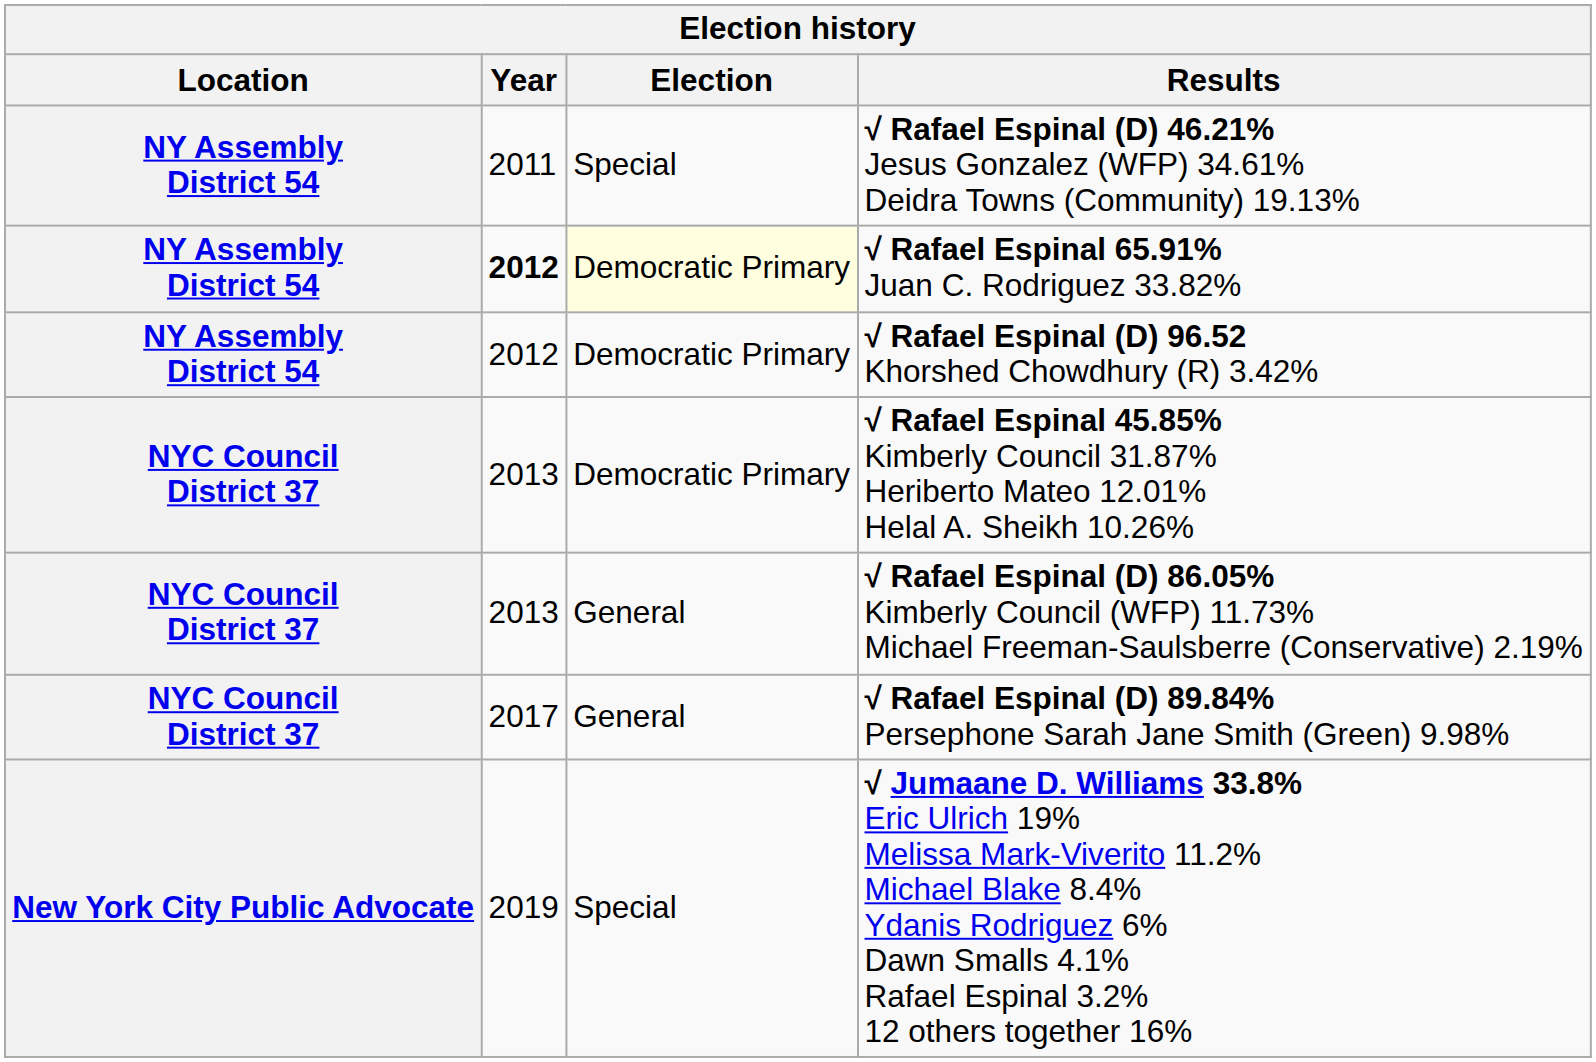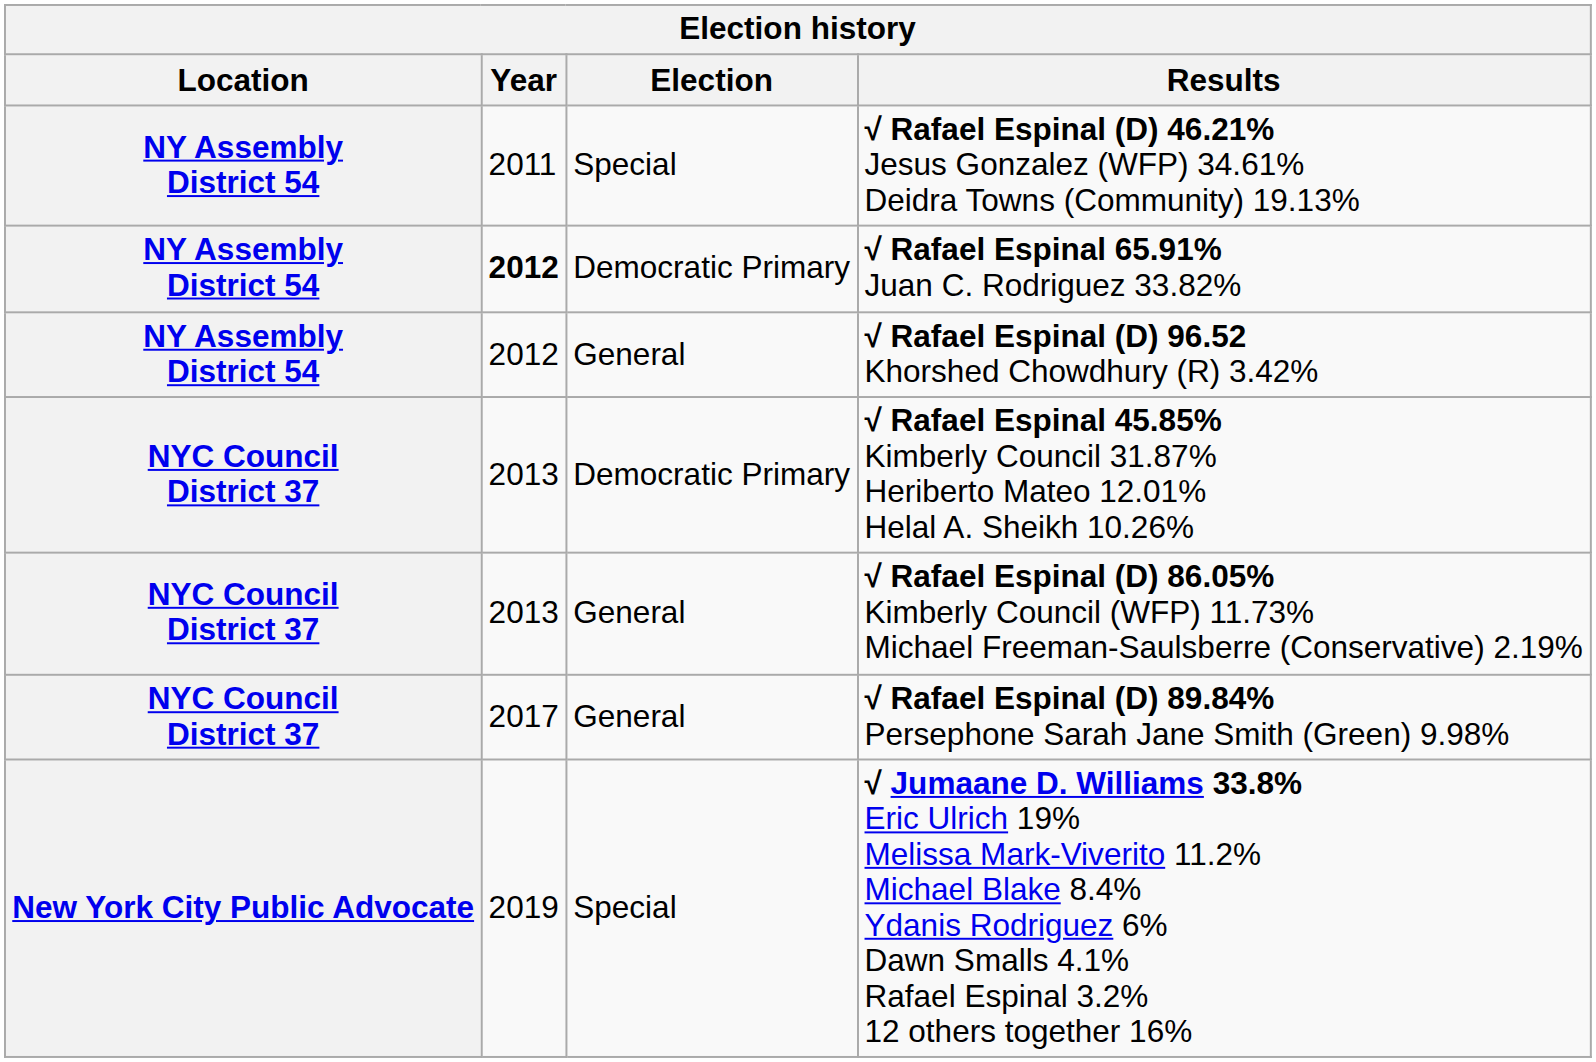 <table class="wikitable collapsible">
 <tr valign=bottom>
 <th colspan=4>Election history</th>
 </tr>
 <tr valign=bottom>
 <th>Location</th>
 <th>Year</th>
 <th>Election</th>
 <th>Results</th>
 </tr>
 <tr>
 <th><a href='#'>NY Assembly<br>District 54</a></th>
 <td>2011</td>
 <td>Special</td>
 <td><strong>√ Rafael Espinal (D) 46.21%</strong><br>Jesus Gonzalez (WFP) 34.61%<br>Deidra Towns (Community) 19.13%</td>
 </tr>
 <tr>
 <th><a href='#'>NY Assembly<br>District 54</a></th>
 <td><strong>2012</strong></td>
-<td style="background: lightyellow;">Democratic Primary</td>
+<td>Democratic Primary</td>
 <td><strong>√ Rafael Espinal 65.91%</strong><br>Juan C. Rodriguez 33.82%</td>
 </tr>
 <tr>
 <th><a href='#'>NY Assembly<br>District 54</a></th>
 <td>2012</td>
-<td>Democratic Primary</td>
+<td>General</td>
 <td><strong>√ Rafael Espinal (D) 96.52</strong><br>Khorshed Chowdhury (R) 3.42%</td>
 </tr>
 <tr>
 <th><a href='#'>NYC Council<br>District 37</a></th>
 <td>2013</td>
 <td>Democratic Primary</td>
 <td><strong>√ Rafael Espinal 45.85%</strong><br>Kimberly Council 31.87%<br>Heriberto Mateo 12.01%<br>Helal A. Sheikh 10.26%</td>
 </tr>
 <tr>
 <th><a href='#'>NYC Council<br>District 37</a></th>
 <td>2013</td>
 <td>General</td>
 <td><strong>√ Rafael Espinal (D) 86.05%</strong><br>Kimberly Council (WFP) 11.73%<br>Michael Freeman-Saulsberre (Conservative) 2.19%</td>
 </tr>
 <tr>
 <th><a href='#'>NYC Council<br>District 37</a></th>
 <td>2017</td>
 <td>General</td>
 <td><strong>√ Rafael Espinal (D) 89.84%</strong><br>Persephone Sarah Jane Smith (Green) 9.98%</td>
 </tr>
 <tr>
 <th><a href='#'>New York City Public Advocate</a></th>
 <td>2019</td>
 <td>Special</td>
 <td><strong>√ <a href='#'>Jumaane D. Williams</a> 33.8%</strong><br><a href='#'>Eric Ulrich</a> 19%<br><a href='#'>Melissa Mark-Viverito</a> 11.2%<br><a href='#'>Michael Blake</a> 8.4%<br><a href='#'>Ydanis Rodriguez</a> 6%<br>Dawn Smalls 4.1%<br>Rafael Espinal 3.2%<br>12 others together 16%</td>
 </tr>
 </table>
